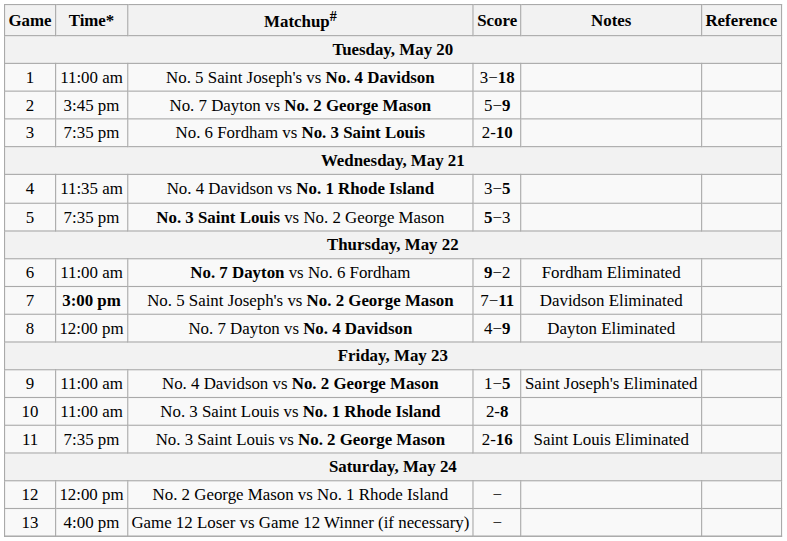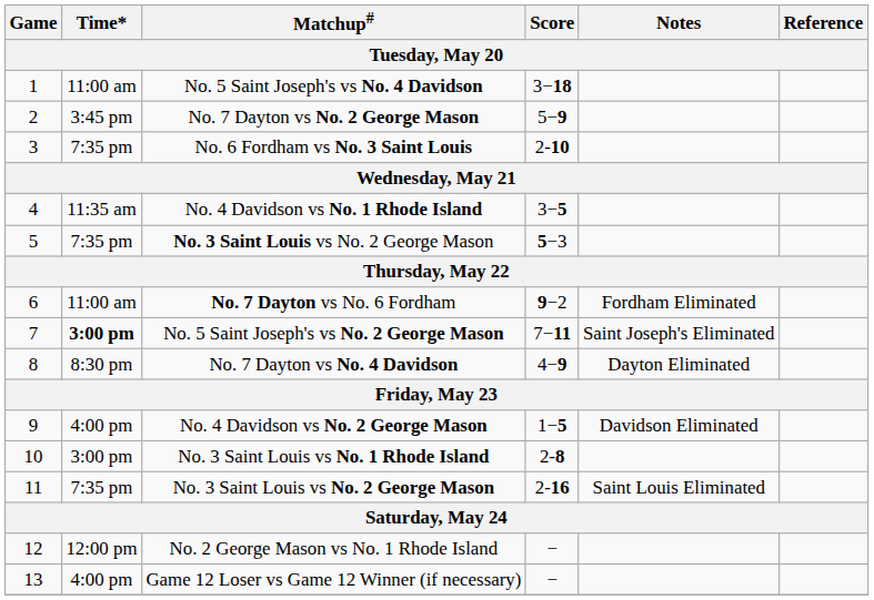 <table class="wikitable" style="font-size: 95%">
 <tr align="center">
 <th>Game</th>
 <th>Time*</th>
 <th>Matchup<sup>#</sup></th>
 <th>Score</th>
 <th>Notes</th>
 <th>Reference</th>
 </tr>
 <tr>
 <th colspan=7>Tuesday, May 20</th>
 </tr>
 <tr>
 <td style="text-align:center;">1</td>
 <td style="text-align:center;">11:00 am</td>
 <td style="text-align:center;">No. 5 Saint Joseph's vs <strong>No. 4 Davidson</strong></td>
 <td style="text-align:center;">3−<strong>18</strong></td>
 <td style="text-align:center;"></td>
 <td style="text-align:center;"></td>
 </tr>
 <tr>
 <td style="text-align:center;">2</td>
 <td style="text-align:center;">3:45 pm</td>
 <td style="text-align:center;">No. 7 Dayton vs <strong>No. 2 George Mason</strong></td>
 <td style="text-align:center;">5−<strong>9</strong></td>
 <td style="text-align:center;"></td>
 <td style="text-align:center;"></td>
 </tr>
 <tr>
 <td style="text-align:center;">3</td>
 <td style="text-align:center;">7:35 pm</td>
 <td style="text-align:center;">No. 6 Fordham vs <strong>No. 3 Saint Louis</strong></td>
 <td style="text-align:center;">2-<strong>10</strong></td>
 <td style="text-align:center;"></td>
 <td style="text-align:center;"></td>
 </tr>
 <tr>
 <th colspan=7>Wednesday, May 21</th>
 </tr>
 <tr>
 <td style="text-align:center;">4</td>
 <td style="text-align:center;">11:35 am</td>
 <td style="text-align:center;">No. 4 Davidson vs <strong>No. 1 Rhode Island</strong></td>
 <td style="text-align:center;">3−<strong>5</strong></td>
 <td style="text-align:center;"></td>
 <td style="text-align:center;"></td>
 </tr>
 <tr>
 <td style="text-align:center;">5</td>
 <td style="text-align:center;">7:35 pm</td>
 <td style="text-align:center;"><strong>No. 3 Saint Louis</strong> vs No. 2 George Mason</td>
 <td style="text-align:center;"><strong>5</strong>−3</td>
 <td style="text-align:center;"></td>
 <td style="text-align:center;"></td>
 </tr>
 <tr>
 <th colspan=7>Thursday, May 22</th>
 </tr>
 <tr>
 <td style="text-align:center;">6</td>
 <td style="text-align:center;">11:00 am</td>
 <td style="text-align:center;"><strong>No. 7 Dayton</strong> vs No. 6 Fordham</td>
 <td style="text-align:center;"><strong>9</strong>−2</td>
 <td style="text-align:center;">Fordham Eliminated</td>
 <td style="text-align:center;"></td>
 </tr>
 <tr>
 <td style="text-align:center;">7</td>
 <td style="text-align:center;"><strong>3:00 pm</strong></td>
 <td style="text-align:center;">No. 5 Saint Joseph's vs <strong>No. 2 George Mason</strong></td>
 <td style="text-align:center;">7−<strong>11</strong></td>
-<td style="text-align:center;">Davidson Eliminated</td>
+<td style="text-align:center;">Saint Joseph's Eliminated</td>
 <td style="text-align:center;"></td>
 </tr>
 <tr>
 <td style="text-align:center;">8</td>
-<td style="text-align:center;">12:00 pm</td>
+<td style="text-align:center;">8:30 pm</td>
 <td style="text-align:center;">No. 7 Dayton vs <strong>No. 4 Davidson</strong></td>
 <td style="text-align:center;">4−<strong>9</strong></td>
 <td style="text-align:center;">Dayton Eliminated</td>
 <td style="text-align:center;"></td>
 </tr>
 <tr>
 <th colspan=7>Friday, May 23</th>
 </tr>
 <tr>
 <td style="text-align:center;">9</td>
-<td style="text-align:center;">11:00 am</td>
+<td style="text-align:center;">4:00 pm</td>
 <td style="text-align:center;">No. 4 Davidson vs <strong>No. 2 George Mason</strong></td>
 <td style="text-align:center;">1−<strong>5</strong></td>
-<td style="text-align:center;">Saint Joseph's Eliminated</td>
+<td style="text-align:center;">Davidson Eliminated</td>
 <td style="text-align:center;"></td>
 </tr>
 <tr>
 <td style="text-align:center;">10</td>
-<td style="text-align:center;">11:00 am</td>
+<td style="text-align:center;">3:00 pm</td>
 <td style="text-align:center;">No. 3 Saint Louis vs <strong>No. 1 Rhode Island</strong></td>
 <td style="text-align:center;">2-<strong>8</strong></td>
 <td style="text-align:center;"></td>
 <td style="text-align:center;"></td>
 </tr>
 <tr>
 <td style="text-align:center;">11</td>
 <td style="text-align:center;">7:35 pm</td>
 <td style="text-align:center;">No. 3 Saint Louis vs <strong>No. 2 George Mason</strong></td>
 <td style="text-align:center;">2-<strong>16</strong></td>
 <td style="text-align:center;">Saint Louis Eliminated</td>
 <td style="text-align:center;"></td>
 </tr>
 <tr>
 <th colspan=7>Saturday, May 24</th>
 </tr>
 <tr>
 <td style="text-align:center;">12</td>
 <td style="text-align:center;">12:00 pm</td>
 <td style="text-align:center;">No. 2 George Mason vs No. 1 Rhode Island</td>
 <td style="text-align:center;">−</td>
 <td style="text-align:center;"></td>
 <td style="text-align:center;"></td>
 </tr>
 <tr>
 <td style="text-align:center;">13</td>
 <td style="text-align:center;">4:00 pm</td>
 <td style="text-align:center;">Game 12 Loser vs Game 12 Winner (if necessary)</td>
 <td style="text-align:center;">−</td>
 <td style="text-align:center;"></td>
 <td style="text-align:center;"></td>
 </tr>
 <tr>
 </tr>
 </table>
